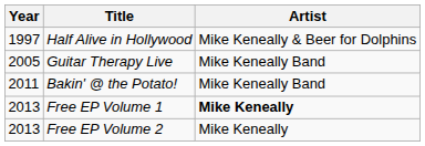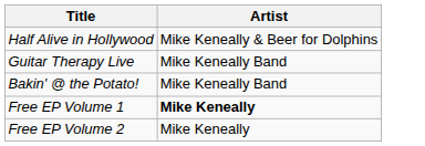 <table class="wikitable">
 <tr>
-<th>Year</th>
 <th>Title</th>
 <th>Artist</th>
 </tr>
 <tr>
-<td>1997</td>
 <td><em>Half Alive in Hollywood</em></td>
 <td>Mike Keneally & Beer for Dolphins</td>
 </tr>
 <tr>
-<td>2005</td>
 <td><em>Guitar Therapy Live</em></td>
 <td>Mike Keneally Band</td>
 </tr>
 <tr>
-<td>2011</td>
 <td><em>Bakin' @ the Potato!</em></td>
 <td>Mike Keneally Band</td>
 </tr>
 <tr>
-<td>2013</td>
 <td><em>Free EP Volume 1</em></td>
 <td><strong>Mike Keneally</strong></td>
 </tr>
 <tr>
-<td>2013</td>
 <td><em>Free EP Volume 2</em></td>
 <td>Mike Keneally</td>
 </tr>
 </table>
